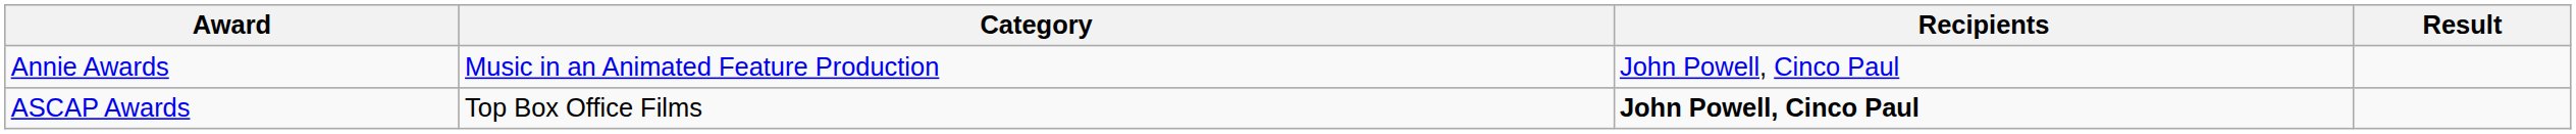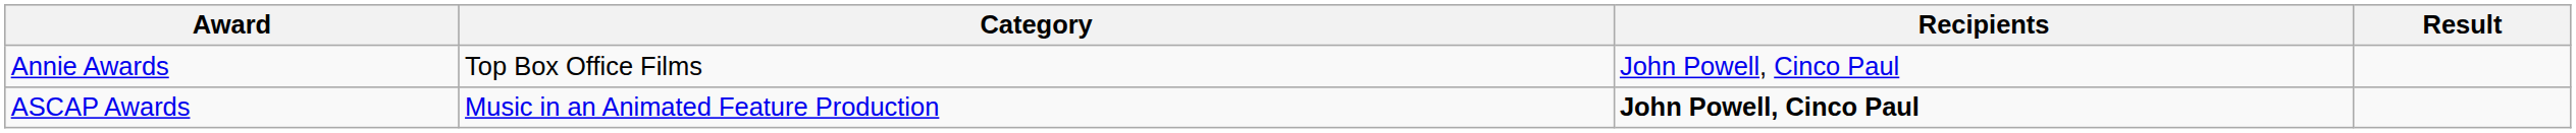 <table class="wikitable plainrowheaders sortable" style="width:100%;">
 <tr>
 <th scope="col">Award</th>
 <th scope="col">Category</th>
 <th scope="col">Recipients</th>
 <th scope="col">Result</th>
 </tr>
 <tr>
 <td><a href='#'>Annie Awards</a></td>
-<td><a href='#'>Music in an Animated Feature Production</a></td>
+<td>Top Box Office Films</td>
 <td><a href='#'>John Powell</a>, <a href='#'>Cinco Paul</a></td>
 <td></td>
 </tr>
 <tr>
 <td><a href='#'>ASCAP Awards</a></td>
-<td>Top Box Office Films</td>
+<td><a href='#'>Music in an Animated Feature Production</a></td>
 <td><strong>John Powell, Cinco Paul</strong></td>
 <td></td>
 </tr>
 </table>
